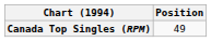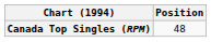 <table class="wikitable plainrowheaders"style="text-align:center">
 <tr>
 <th scope="col">Chart (1994)</th>
 <th scope="col">Position</th>
 </tr>
 <tr>
 <th scope="row">Canada Top Singles (<em>RPM</em>)</th>
-<td>49</td>
+<td>48</td>
 </tr>
 </table>
